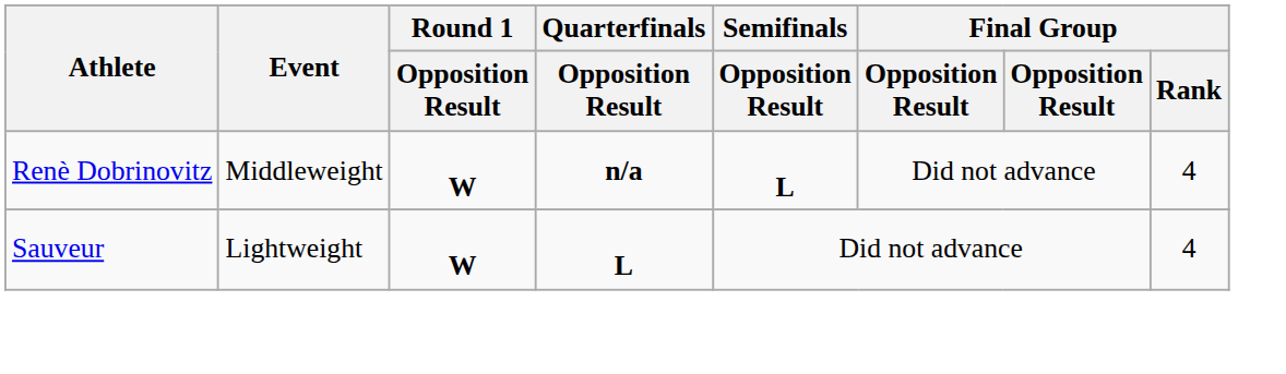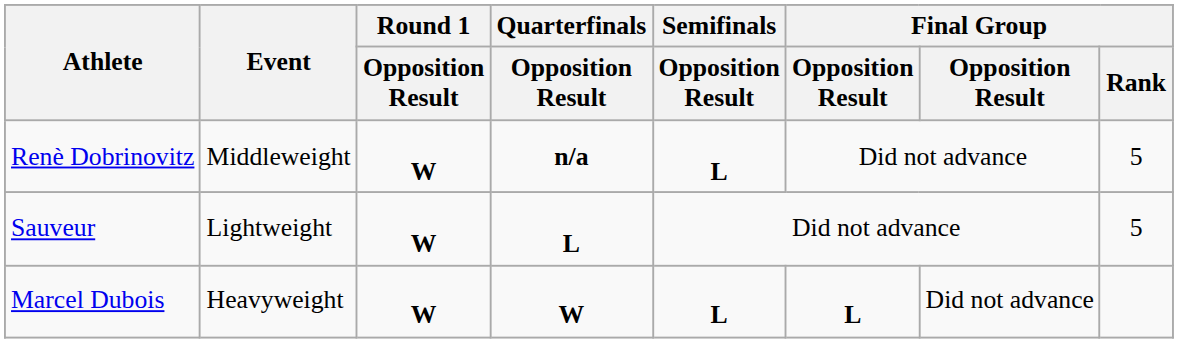 <table class=wikitable style="font-size:85%">
 <tr>
 <th rowspan=2>Athlete</th>
 <th rowspan=2>Event</th>
 <th>Round 1</th>
 <th>Quarterfinals</th>
 <th>Semifinals</th>
 <th colspan=3>Final Group</th>
 </tr>
 <tr>
 <th>Opposition<br>Result</th>
 <th>Opposition<br>Result</th>
 <th>Opposition<br>Result</th>
 <th>Opposition<br>Result</th>
 <th>Opposition<br>Result</th>
 <th>Rank</th>
 </tr>
 <tr>
 <td><a href='#'>Renè Dobrinovitz</a></td>
 <td>Middleweight</td>
 <td align=center><br><strong>W</strong></td>
 <td align=center><strong>n/a</strong></td>
 <td align=center><br><strong>L</strong></td>
 <td align=center colspan=2>Did not advance</td>
-<td align=center>4</td>
+<td align=center>5</td>
 </tr>
 <tr>
 <td><a href='#'>Sauveur</a></td>
 <td>Lightweight</td>
 <td align=center><br><strong>W</strong></td>
 <td align=center><br><strong>L</strong></td>
 <td align=center colspan=3>Did not advance</td>
-<td align=center>4</td>
+<td align=center>5</td>
+</tr>
+<tr>
+<td><a href='#'>Marcel Dubois</a></td>
+<td>Heavyweight</td>
+<td align=center><br><strong>W</strong></td>
+<td align=center><br><strong>W</strong></td>
+<td align=center><br><strong>L</strong></td>
+<td align=center><br><strong>L</strong></td>
+<td align=center>Did not advance</td>
+<td align=center></td>
 </tr>
 </table>
